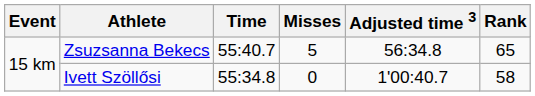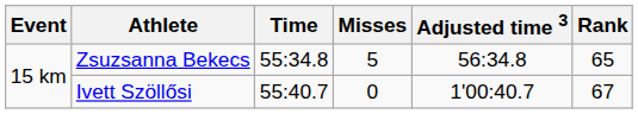 <table class="wikitable" style="font-size:90%">
 <tr>
 <th>Event</th>
 <th>Athlete</th>
 <th>Time</th>
 <th>Misses</th>
 <th>Adjusted time <sup>3</sup></th>
 <th>Rank</th>
 </tr>
 <tr>
 <td rowspan="2">15 km</td>
 <td><a href='#'>Zsuzsanna Bekecs</a></td>
-<td align="center">55:40.7</td>
+<td align="center">55:34.8</td>
 <td align="center">5</td>
 <td align="center">56:34.8</td>
 <td align="center">65</td>
 </tr>
 <tr>
 <td><a href='#'>Ivett Szöllősi</a></td>
-<td align="center">55:34.8</td>
+<td align="center">55:40.7</td>
 <td align="center">0</td>
 <td align="center">1'00:40.7</td>
-<td align="center">58</td>
+<td align="center">67</td>
 </tr>
 </table>
